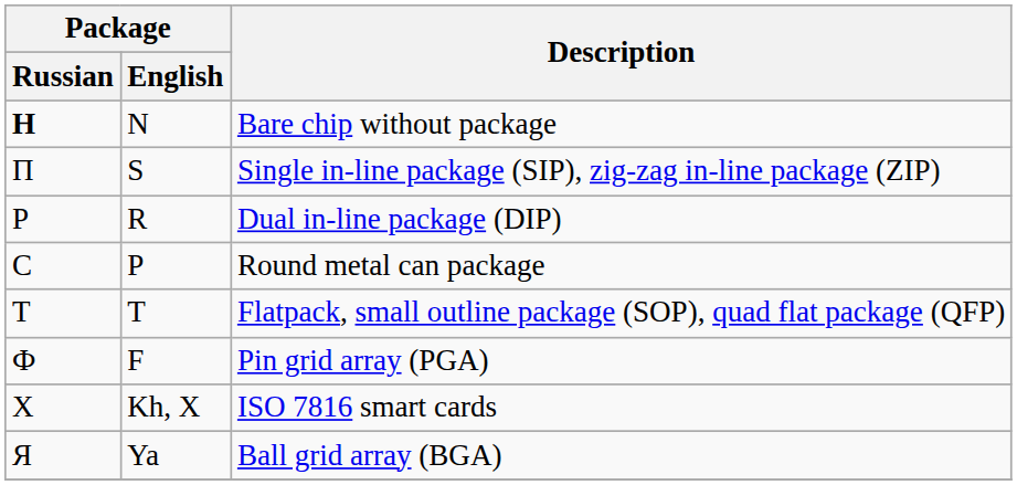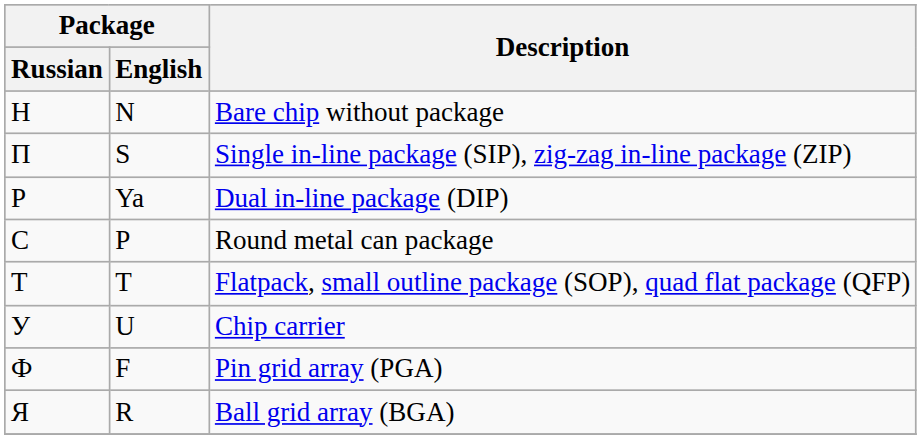 <table class="wikitable">
 <tr>
 <th colspan=2>Package</th>
 <th rowspan=2>Description</th>
 </tr>
 <tr>
 <th>Russian</th>
 <th>English</th>
 </tr>
 <tr>
-<td><strong>Н</strong></td>
+<td>Н</td>
 <td>N</td>
 <td><a href='#'>Bare chip</a> without package</td>
 </tr>
 <tr>
 <td>П</td>
 <td>S</td>
 <td><a href='#'>Single in-line package</a> (SIP), <a href='#'>zig-zag in-line package</a> (ZIP)</td>
 </tr>
 <tr>
 <td>Р</td>
-<td>R</td>
+<td>Ya</td>
 <td><a href='#'>Dual in-line package</a> (DIP)</td>
 </tr>
 <tr>
 <td>С</td>
 <td>P</td>
 <td>Round metal can package</td>
 </tr>
 <tr>
 <td>Т</td>
 <td>T</td>
 <td><a href='#'>Flatpack</a>, <a href='#'>small outline package</a> (SOP), <a href='#'>quad flat package</a> (QFP)</td>
 </tr>
 <tr>
+<td>У</td>
+<td>U</td>
+<td><a href='#'>Chip carrier</a></td>
+</tr>
+<tr>
 <td>Ф</td>
 <td>F</td>
 <td><a href='#'>Pin grid array</a> (PGA)</td>
 </tr>
 <tr>
-<td>Х</td>
-<td>Kh, X</td>
-<td><a href='#'>ISO 7816</a> smart cards</td>
-</tr>
-<tr>
 <td>Я</td>
-<td>Ya</td>
+<td>R</td>
 <td><a href='#'>Ball grid array</a> (BGA)</td>
 </tr>
 <tr>
 </tr>
 </table>
